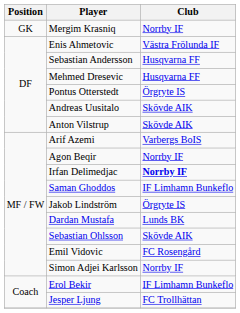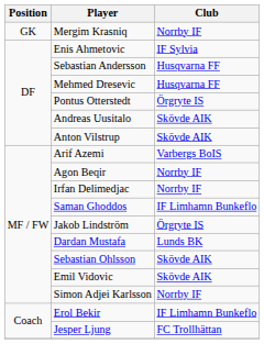 <table class="wikitable" style="text-align:center;float:left; margin-right:1em;">
 <tr>
 <th>Position</th>
 <th>Player</th>
 <th>Club</th>
 </tr>
 <tr>
 <td>GK</td>
 <td align="left"> Mergim Krasniq</td>
 <td align="left"><a href='#'>Norrby IF</a></td>
 </tr>
 <tr>
 <td rowspan="6">DF</td>
 <td align="left"> Enis Ahmetovic</td>
-<td align="left"><a href='#'>Västra Frölunda IF</a></td>
+<td align="left"><a href='#'>IF Sylvia</a></td>
 </tr>
 <tr>
 <td align="left"> Sebastian Andersson</td>
 <td align="left"><a href='#'>Husqvarna FF</a></td>
 </tr>
 <tr>
 <td align="left"> Mehmed Dresevic</td>
 <td align="left"><a href='#'>Husqvarna FF</a></td>
 </tr>
 <tr>
 <td align="left"> Pontus Otterstedt</td>
 <td align="left"><a href='#'>Örgryte IS</a></td>
 </tr>
 <tr>
 <td align="left"> Andreas Uusitalo</td>
 <td align="left"><a href='#'>Skövde AIK</a></td>
 </tr>
 <tr>
 <td align="left"> Anton Vilstrup</td>
 <td align="left"><a href='#'>Skövde AIK</a></td>
 </tr>
 <tr>
 <td rowspan="9">MF / FW</td>
 <td align="left"> Arif Azemi</td>
 <td align="left"><a href='#'>Varbergs BoIS</a></td>
 </tr>
 <tr>
 <td align="left"> Agon Beqir</td>
 <td align="left"><a href='#'>Norrby IF</a></td>
 </tr>
 <tr>
 <td align="left"> Irfan Delimedjac</td>
-<td align="left"><strong><a href='#'>Norrby IF</a></strong></td>
+<td align="left"><a href='#'>Norrby IF</a></td>
 </tr>
 <tr>
 <td align="left"> <a href='#'>Saman Ghoddos</a></td>
 <td align="left"><a href='#'>IF Limhamn Bunkeflo</a></td>
 </tr>
 <tr>
 <td align="left"> Jakob Lindström</td>
 <td align="left"><a href='#'>Örgryte IS</a></td>
 </tr>
 <tr>
 <td align="left"> <a href='#'>Dardan Mustafa</a></td>
 <td align="left"><a href='#'>Lunds BK</a></td>
 </tr>
 <tr>
 <td align="left"> <a href='#'>Sebastian Ohlsson</a></td>
 <td align="left"><a href='#'>Skövde AIK</a></td>
 </tr>
 <tr>
 <td align="left"> Emil Vidovic</td>
-<td align="left"><a href='#'>FC Rosengård</a></td>
+<td align="left"><a href='#'>Skövde AIK</a></td>
 </tr>
 <tr>
 <td align="left"> Simon Adjei Karlsson</td>
 <td align="left"><a href='#'>Norrby IF</a></td>
 </tr>
 <tr>
 <td rowspan="2">Coach</td>
 <td align="left"> <a href='#'>Erol Bekir</a></td>
 <td align="left"><a href='#'>IF Limhamn Bunkeflo</a></td>
 </tr>
 <tr>
 <td align="left"> <a href='#'>Jesper Ljung</a></td>
 <td align="left"><a href='#'>FC Trollhättan</a></td>
 </tr>
 <tr>
 </tr>
 </table>
